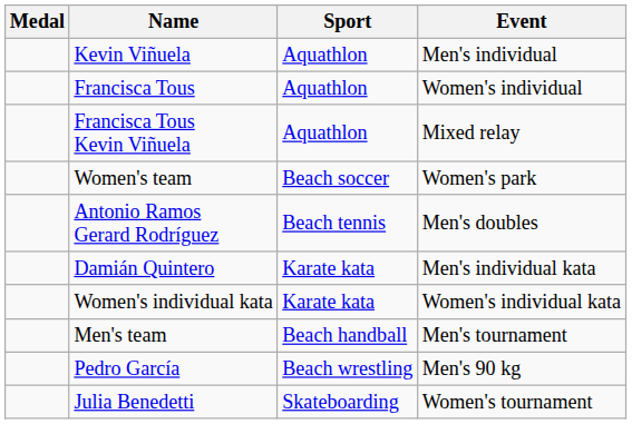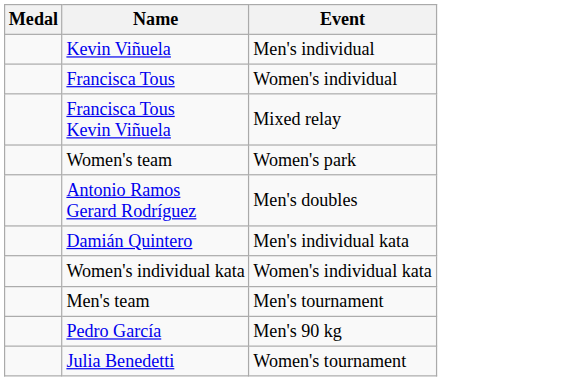 <table class="wikitable sortable" style="font-size: 95%;">
 <tr>
 <th>Medal</th>
 <th>Name</th>
-<th>Sport</th>
 <th>Event</th>
 </tr>
 <tr>
 <td></td>
 <td><a href='#'>Kevin Viñuela</a></td>
-<td><a href='#'>Aquathlon</a></td>
 <td>Men's individual</td>
 </tr>
 <tr>
 <td></td>
 <td><a href='#'>Francisca Tous</a></td>
-<td><a href='#'>Aquathlon</a></td>
 <td>Women's individual</td>
 </tr>
 <tr>
 <td></td>
 <td><a href='#'>Francisca Tous</a><br><a href='#'>Kevin Viñuela</a></td>
-<td><a href='#'>Aquathlon</a></td>
 <td>Mixed relay</td>
 </tr>
 <tr>
 <td></td>
 <td>Women's team</td>
-<td><a href='#'>Beach soccer</a></td>
 <td>Women's park</td>
 </tr>
 <tr>
 <td></td>
 <td><a href='#'>Antonio Ramos</a><br><a href='#'>Gerard Rodríguez</a></td>
-<td><a href='#'>Beach tennis</a></td>
 <td>Men's doubles</td>
 </tr>
 <tr>
 <td></td>
 <td><a href='#'>Damián Quintero</a></td>
-<td><a href='#'>Karate kata</a></td>
 <td>Men's individual kata</td>
 </tr>
 <tr>
 <td></td>
 <td>Women's individual kata</td>
-<td><a href='#'>Karate kata</a></td>
 <td>Women's individual kata</td>
 </tr>
 <tr>
 <td></td>
 <td>Men's team</td>
-<td><a href='#'>Beach handball</a></td>
 <td>Men's tournament</td>
 </tr>
 <tr>
 <td></td>
 <td><a href='#'>Pedro García</a></td>
-<td><a href='#'>Beach wrestling</a></td>
 <td>Men's 90 kg</td>
 </tr>
 <tr>
 <td></td>
 <td><a href='#'>Julia Benedetti</a></td>
-<td><a href='#'>Skateboarding</a></td>
 <td>Women's tournament</td>
 </tr>
 </table>
